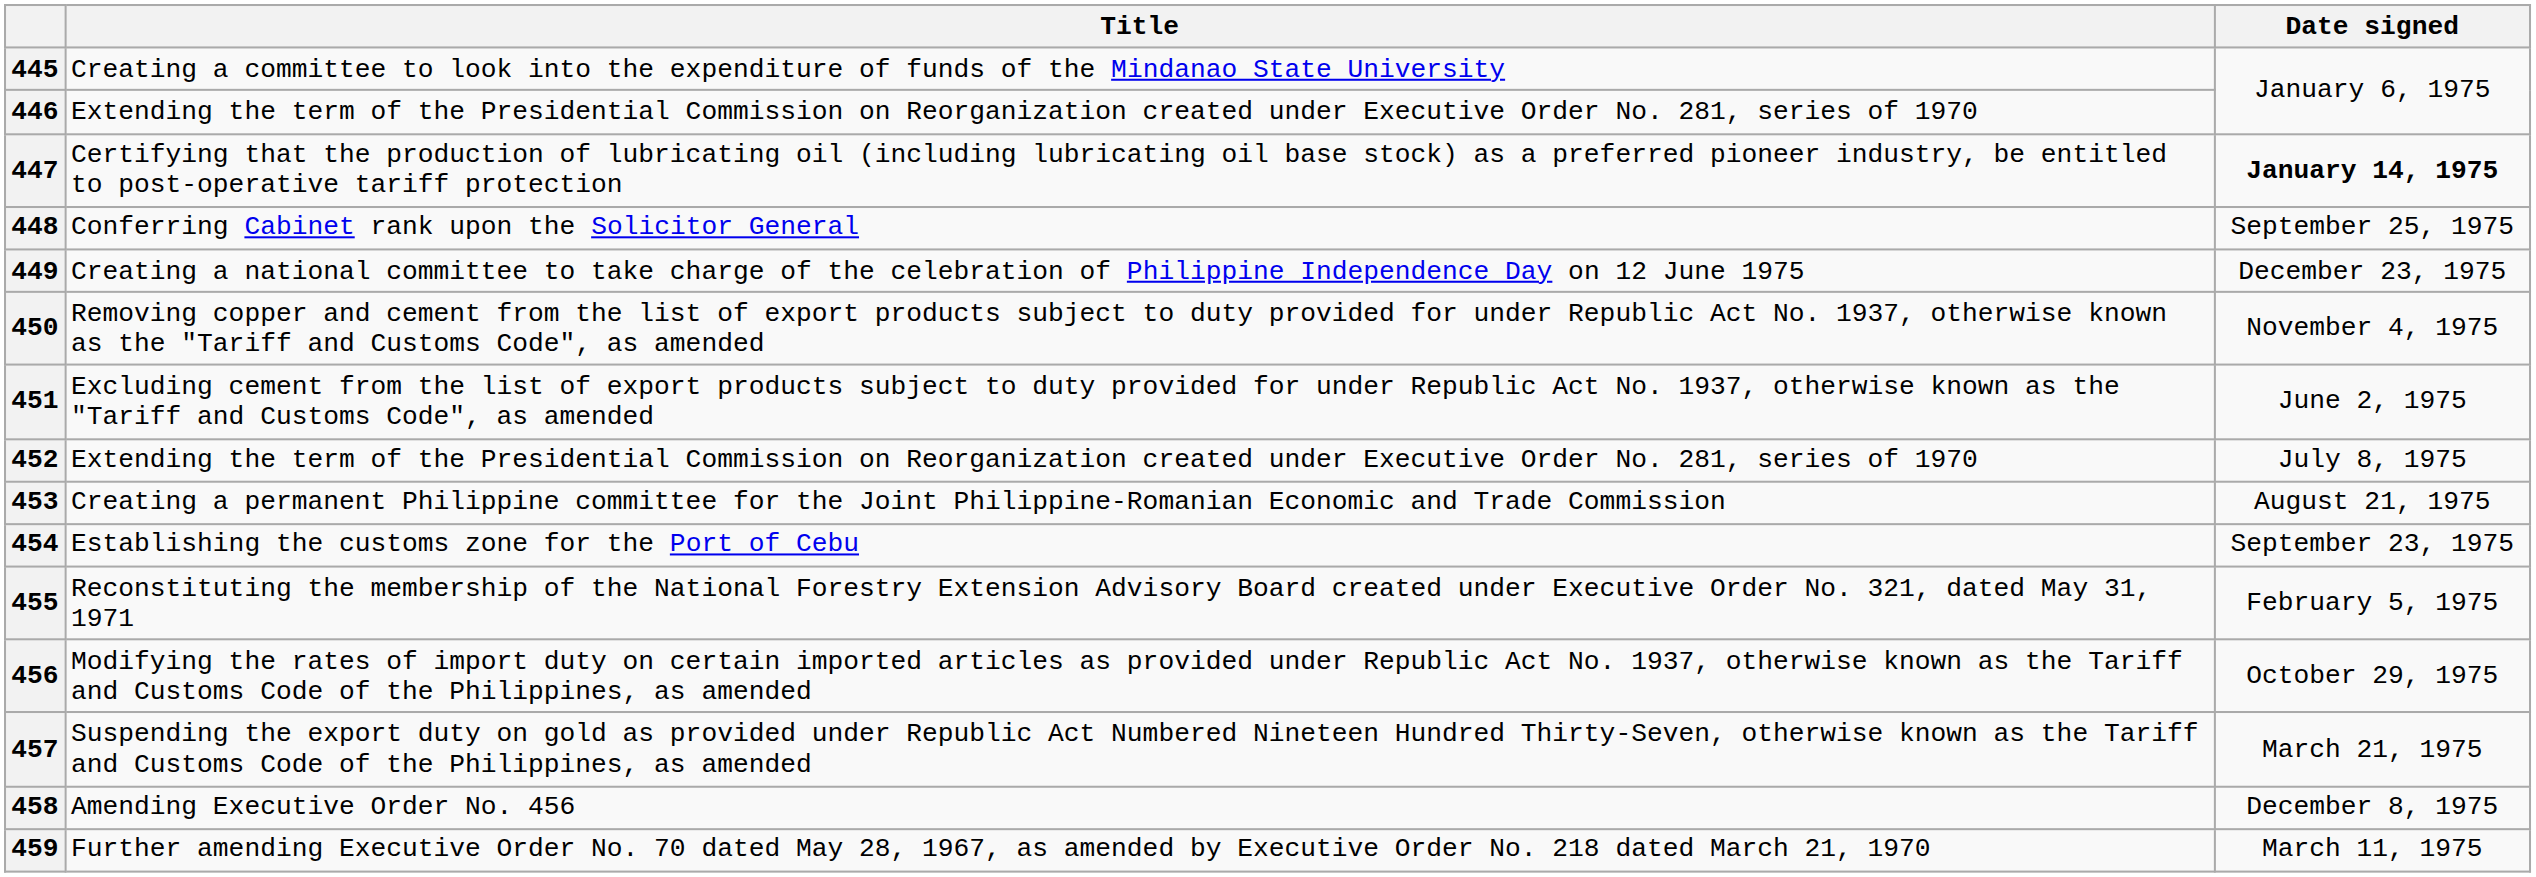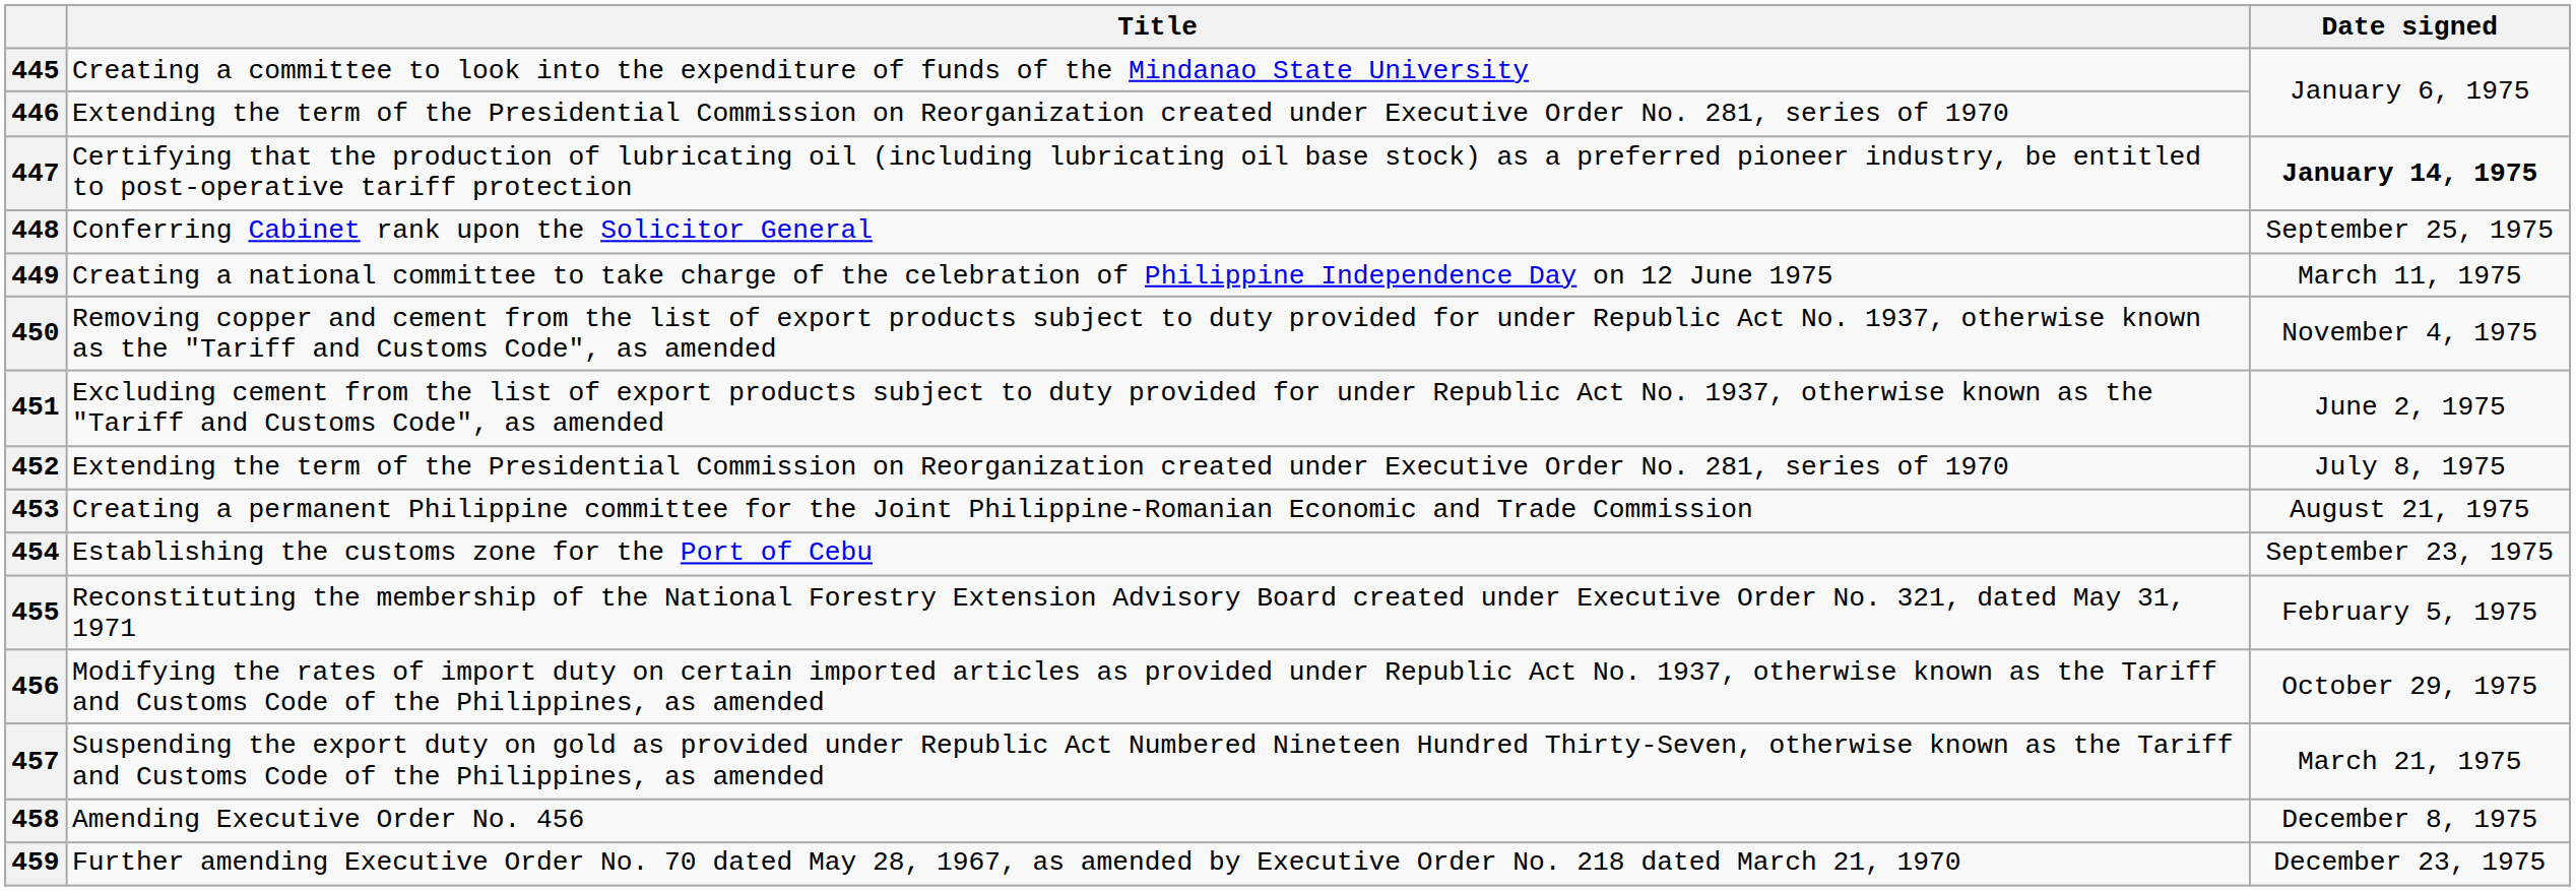 <table class="wikitable sortable" style="text-align:center;">
 <tr>
 <th scope="col"></th>
 <th scope="col">Title</th>
 <th scope="col" width="150px">Date signed</th>
 </tr>
 <tr>
 <th scope="row">445</th>
 <td style="text-align:left;">Creating a committee to look into the expenditure of funds of the <a href='#'>Mindanao State University</a></td>
 <td rowspan="2">January 6, 1975</td>
 </tr>
 <tr>
 <th scope="row">446</th>
 <td style="text-align:left;">Extending the term of the Presidential Commission on Reorganization created under Executive Order No. 281, series of 1970</td>
 </tr>
 <tr>
 <th scope="row">447</th>
 <td style="text-align:left;">Certifying that the production of lubricating oil (including lubricating oil base stock) as a preferred pioneer industry, be entitled to post-operative tariff protection</td>
 <td><strong>January 14, 1975</strong></td>
 </tr>
 <tr>
 <th scope="row">448</th>
 <td style="text-align:left;">Conferring <a href='#'>Cabinet</a> rank upon the <a href='#'>Solicitor General</a></td>
 <td>September 25, 1975</td>
 </tr>
 <tr>
 <th scope="row">449</th>
 <td style="text-align:left;">Creating a national committee to take charge of the celebration of <a href='#'>Philippine Independence Day</a> on 12 June 1975</td>
-<td>December 23, 1975</td>
+<td>March 11, 1975</td>
 </tr>
 <tr>
 <th scope="row">450</th>
 <td style="text-align:left;">Removing copper and cement from the list of export products subject to duty provided for under Republic Act No. 1937, otherwise known as the "Tariff and Customs Code", as amended</td>
 <td>November 4, 1975</td>
 </tr>
 <tr>
 <th scope="row">451</th>
 <td style="text-align:left;">Excluding cement from the list of export products subject to duty provided for under Republic Act No. 1937, otherwise known as the "Tariff and Customs Code", as amended</td>
 <td>June 2, 1975</td>
 </tr>
 <tr>
 <th scope="row">452</th>
 <td style="text-align:left;">Extending the term of the Presidential Commission on Reorganization created under Executive Order No. 281, series of 1970</td>
 <td>July 8, 1975</td>
 </tr>
 <tr>
 <th scope="row">453</th>
 <td style="text-align:left;">Creating a permanent Philippine committee for the Joint Philippine-Romanian Economic and Trade Commission</td>
 <td>August 21, 1975</td>
 </tr>
 <tr>
 <th scope="row">454</th>
 <td style="text-align:left;">Establishing the customs zone for the <a href='#'>Port of Cebu</a></td>
 <td>September 23, 1975</td>
 </tr>
 <tr>
 <th scope="row">455</th>
 <td style="text-align:left;">Reconstituting the membership of the National Forestry Extension Advisory Board created under Executive Order No. 321, dated May 31, 1971</td>
 <td>February 5, 1975</td>
 </tr>
 <tr>
 <th scope="row">456</th>
 <td style="text-align:left;">Modifying the rates of import duty on certain imported articles as provided under Republic Act No. 1937, otherwise known as the Tariff and Customs Code of the Philippines, as amended</td>
 <td>October 29, 1975</td>
 </tr>
 <tr>
 <th scope="row">457</th>
 <td style="text-align:left;">Suspending the export duty on gold as provided under Republic Act Numbered Nineteen Hundred Thirty-Seven, otherwise known as the Tariff and Customs Code of the Philippines, as amended</td>
 <td>March 21, 1975</td>
 </tr>
 <tr>
 <th scope="row">458</th>
 <td style="text-align:left;">Amending Executive Order No. 456</td>
 <td>December 8, 1975</td>
 </tr>
 <tr>
 <th scope="row">459</th>
 <td style="text-align:left;">Further amending Executive Order No. 70 dated May 28, 1967, as amended by Executive Order No. 218 dated March 21, 1970</td>
-<td>March 11, 1975</td>
+<td>December 23, 1975</td>
 </tr>
 </table>
